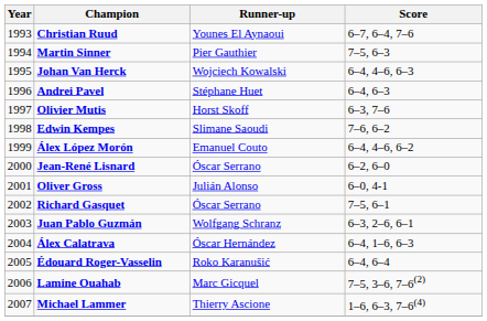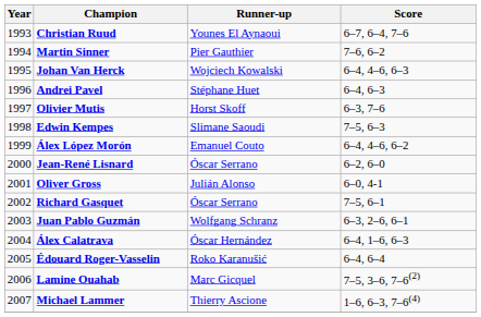 <table class="wikitable">
 <tr>
 <th>Year</th>
 <th width="200">Champion</th>
 <th width="200">Runner-up</th>
 <th width="175">Score</th>
 </tr>
 <tr>
 <td>1993</td>
 <td> <strong><a href='#'>Christian Ruud</a></strong></td>
 <td> <a href='#'>Younes El Aynaoui</a></td>
 <td>6–7, 6–4, 7–6</td>
 </tr>
 <tr>
 <td>1994</td>
 <td> <strong><a href='#'>Martin Sinner</a></strong></td>
 <td> <a href='#'>Pier Gauthier</a></td>
-<td>7–5, 6–3</td>
+<td>7–6, 6–2</td>
 </tr>
 <tr>
 <td>1995</td>
 <td> <strong><a href='#'>Johan Van Herck</a></strong></td>
 <td> <a href='#'>Wojciech Kowalski</a></td>
 <td>6–4, 4–6, 6–3</td>
 </tr>
 <tr>
 <td>1996</td>
 <td> <strong><a href='#'>Andrei Pavel</a></strong></td>
 <td> <a href='#'>Stéphane Huet</a></td>
 <td>6–4, 6–3</td>
 </tr>
 <tr>
 <td>1997</td>
 <td> <strong><a href='#'>Olivier Mutis</a></strong></td>
 <td> <a href='#'>Horst Skoff</a></td>
 <td>6–3, 7–6</td>
 </tr>
 <tr>
 <td>1998</td>
 <td> <strong><a href='#'>Edwin Kempes</a></strong></td>
 <td> <a href='#'>Slimane Saoudi</a></td>
-<td>7–6, 6–2</td>
+<td>7–5, 6–3</td>
 </tr>
 <tr>
 <td>1999</td>
 <td> <strong><a href='#'>Álex López Morón</a></strong></td>
 <td> <a href='#'>Emanuel Couto</a></td>
 <td>6–4, 4–6, 6–2</td>
 </tr>
 <tr>
 <td>2000</td>
 <td> <strong><a href='#'>Jean-René Lisnard</a></strong></td>
 <td> <a href='#'>Óscar Serrano</a></td>
 <td>6–2, 6–0</td>
 </tr>
 <tr>
 <td>2001</td>
 <td> <strong><a href='#'>Oliver Gross</a></strong></td>
 <td> <a href='#'>Julián Alonso</a></td>
 <td>6–0, 4-1</td>
 </tr>
 <tr>
 <td>2002</td>
 <td> <strong><a href='#'>Richard Gasquet</a></strong></td>
 <td> <a href='#'>Óscar Serrano</a></td>
 <td>7–5, 6–1</td>
 </tr>
 <tr>
 <td>2003</td>
 <td> <strong><a href='#'>Juan Pablo Guzmán</a></strong></td>
 <td> <a href='#'>Wolfgang Schranz</a></td>
 <td>6–3, 2–6, 6–1</td>
 </tr>
 <tr>
 <td>2004</td>
 <td> <strong><a href='#'>Álex Calatrava</a></strong></td>
 <td> <a href='#'>Óscar Hernández</a></td>
 <td>6–4, 1–6, 6–3</td>
 </tr>
 <tr>
 <td>2005</td>
 <td> <strong><a href='#'>Édouard Roger-Vasselin</a></strong></td>
 <td> <a href='#'>Roko Karanušić</a></td>
 <td>6–4, 6–4</td>
 </tr>
 <tr>
 <td>2006</td>
 <td> <strong><a href='#'>Lamine Ouahab</a></strong></td>
 <td> <a href='#'>Marc Gicquel</a></td>
 <td>7–5, 3–6, 7–6<sup>(2)</sup></td>
 </tr>
 <tr>
 <td>2007</td>
 <td> <strong><a href='#'>Michael Lammer</a></strong></td>
 <td> <a href='#'>Thierry Ascione</a></td>
 <td>1–6, 6–3, 7–6<sup>(4)</sup></td>
 </tr>
 <tr>
 </tr>
 </table>
